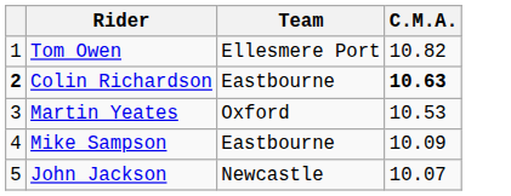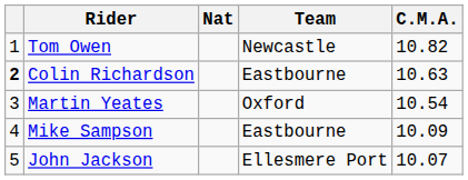 <table class=wikitable>
 <tr>
 <th></th>
 <th>Rider</th>
+<th>Nat</th>
 <th>Team</th>
 <th>C.M.A.</th>
 </tr>
 <tr>
 <td align="center">1</td>
 <td><a href='#'>Tom Owen</a></td>
-<td>Ellesmere Port</td>
+<td></td>
+<td>Newcastle</td>
 <td>10.82</td>
 </tr>
 <tr>
 <td align="center"><strong>2</strong></td>
 <td><a href='#'>Colin Richardson</a></td>
+<td></td>
 <td>Eastbourne</td>
-<td><strong>10.63</strong></td>
+<td>10.63</td>
 </tr>
 <tr>
 <td align="center">3</td>
 <td><a href='#'>Martin Yeates</a></td>
+<td></td>
 <td>Oxford</td>
-<td>10.53</td>
+<td>10.54</td>
 </tr>
 <tr>
 <td align="center">4</td>
 <td><a href='#'>Mike Sampson</a></td>
+<td></td>
 <td>Eastbourne</td>
 <td>10.09</td>
 </tr>
 <tr>
 <td align="center">5</td>
 <td><a href='#'>John Jackson</a></td>
-<td>Newcastle</td>
+<td></td>
+<td>Ellesmere Port</td>
 <td>10.07</td>
 </tr>
 </table>
